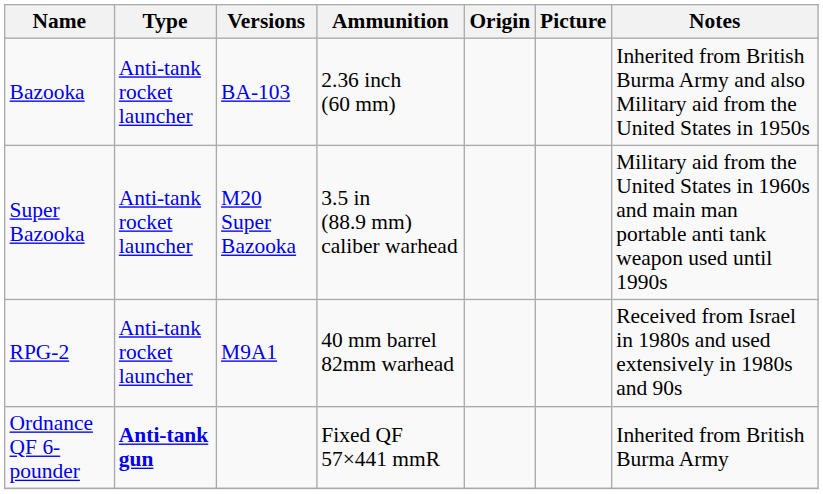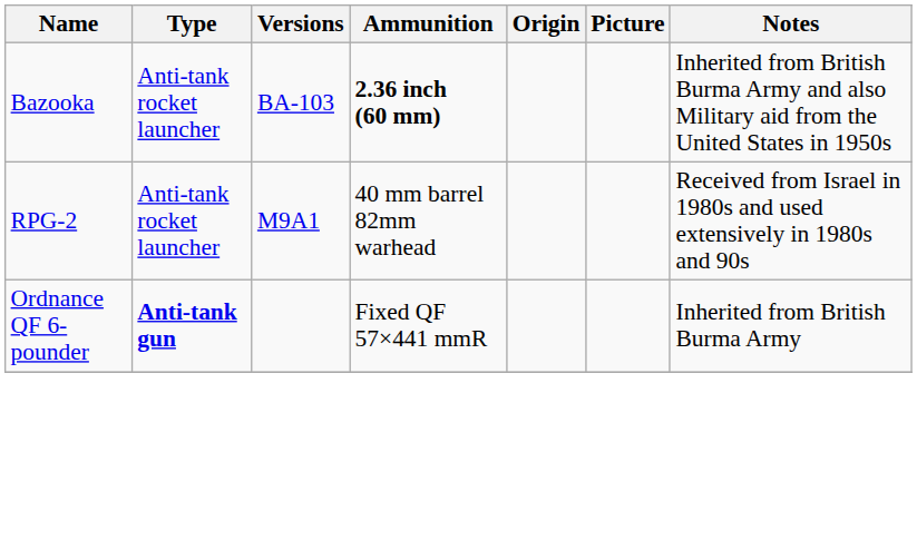 <table class="wikitable">
 <tr>
 <th>Name</th>
 <th>Type</th>
 <th>Versions</th>
 <th>Ammunition</th>
 <th>Origin</th>
 <th>Picture</th>
 <th>Notes</th>
 </tr>
 <tr>
 <td><a href='#'>Bazooka</a></td>
 <td><a href='#'>Anti-tank</a> <a href='#'>rocket launcher</a></td>
 <td><a href='#'>BA-103</a></td>
-<td>2.36 inch (60 mm)</td>
+<td><strong>2.36 inch (60 mm)</strong></td>
 <td></td>
 <td></td>
 <td>Inherited from British Burma Army and also Military aid from the United States in 1950s</td>
-</tr>
-<tr>
-<td><a href='#'>Super Bazooka</a></td>
-<td><a href='#'>Anti-tank</a> <a href='#'>rocket launcher</a></td>
-<td><a href='#'>M20 Super Bazooka</a></td>
-<td>3.5 in (88.9 mm) caliber warhead</td>
-<td></td>
-<td></td>
-<td>Military aid from the United States in 1960s and main man portable anti tank weapon used until 1990s</td>
 </tr>
 <tr>
 <td><a href='#'>RPG-2</a></td>
 <td><a href='#'>Anti-tank</a> <a href='#'>rocket launcher</a></td>
 <td><a href='#'>M9A1</a></td>
 <td>40 mm barrel<br>82mm warhead</td>
 <td></td>
 <td></td>
 <td>Received from Israel in 1980s and used extensively in 1980s and 90s</td>
 </tr>
 <tr>
 <td><a href='#'>Ordnance QF 6-pounder</a></td>
 <td><strong><a href='#'>Anti-tank gun</a></strong></td>
 <td></td>
 <td>Fixed QF 57×441 mmR</td>
 <td></td>
 <td></td>
 <td>Inherited from British Burma Army</td>
 </tr>
 <tr>
 </tr>
 </table>
